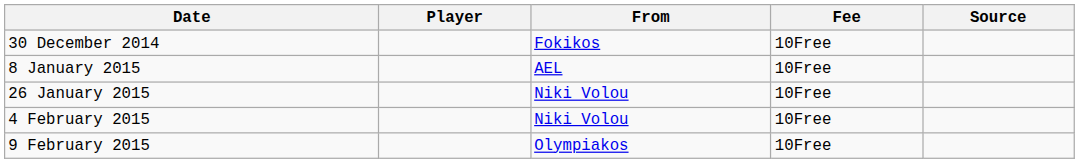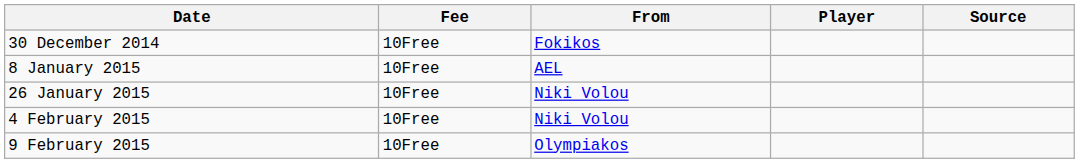 <table class="wikitable sortable" style="text-align:center; width:70%; text-align:left;">
 <tr>
 <th>Date</th>
+<th>Fee</th>
+<th>From</th>
 <th>Player</th>
-<th>From</th>
-<th>Fee</th>
 <th>Source</th>
 </tr>
 <tr>
 <td>30 December 2014</td>
+<td><span>10</span>Free</td>
+<td> <a href='#'>Fokikos</a></td>
 <td></td>
-<td> <a href='#'>Fokikos</a></td>
-<td><span>10</span>Free</td>
 <td style="text-align:center;"></td>
 </tr>
 <tr>
 <td>8 January 2015</td>
+<td><span>10</span>Free</td>
+<td> <a href='#'>AEL</a></td>
 <td></td>
-<td> <a href='#'>AEL</a></td>
-<td><span>10</span>Free</td>
 <td style="text-align:center;"></td>
 </tr>
 <tr>
 <td>26 January 2015</td>
+<td><span>10</span>Free</td>
+<td> <a href='#'>Niki Volou</a></td>
 <td></td>
-<td> <a href='#'>Niki Volou</a></td>
-<td><span>10</span>Free</td>
 <td style="text-align:center;"></td>
 </tr>
 <tr>
 <td>4 February 2015</td>
+<td><span>10</span>Free</td>
+<td> <a href='#'>Niki Volou</a></td>
 <td></td>
-<td> <a href='#'>Niki Volou</a></td>
-<td><span>10</span>Free</td>
 <td style="text-align:center;"></td>
 </tr>
 <tr>
 <td>9 February 2015</td>
+<td><span>10</span>Free</td>
+<td> <a href='#'>Olympiakos</a></td>
 <td></td>
-<td> <a href='#'>Olympiakos</a></td>
-<td><span>10</span>Free</td>
 <td style="text-align:center;"></td>
 </tr>
 </table>
